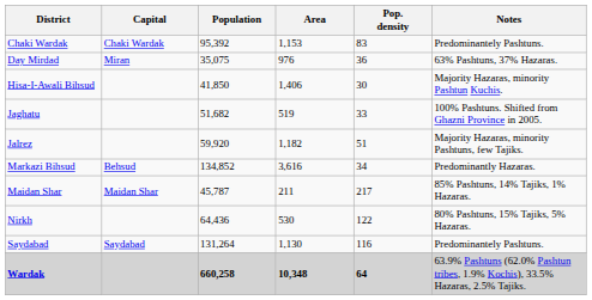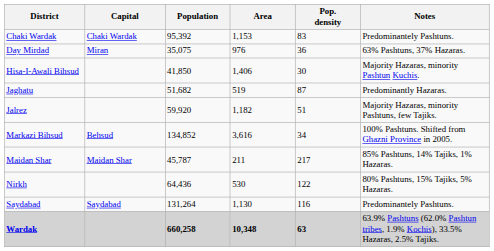 <table class="wikitable sortable" width=90% style="font-size:90%;" align=center>
 <tr bgcolor="#efefef">
 <th style="width:125px" align="left">District</th>
 <th style="width:125px" align="left">Capital</th>
 <th style="width:100px" align="right">Population</th>
 <th style="width:100px" align="right">Area</th>
 <th style="width:100px" align="right">Pop.<br>density</th>
 <th align="right">Notes</th>
 </tr>
 <tr>
 <td><a href='#'>Chaki Wardak</a></td>
 <td><a href='#'>Chaki Wardak</a></td>
 <td>95,392</td>
 <td>1,153</td>
 <td>83</td>
 <td>Predominantely Pashtuns.</td>
 </tr>
 <tr>
 <td><a href='#'>Day Mirdad</a></td>
 <td><a href='#'>Miran</a></td>
 <td>35,075</td>
 <td>976</td>
 <td>36</td>
 <td>63% Pashtuns, 37% Hazaras.</td>
 </tr>
 <tr>
 <td><a href='#'>Hisa-I-Awali Bihsud</a></td>
 <td></td>
 <td>41,850</td>
 <td>1,406</td>
 <td>30</td>
 <td>Majority Hazaras, minority <a href='#'>Pashtun</a> <a href='#'>Kuchis</a>.</td>
 </tr>
 <tr>
 <td><a href='#'>Jaghatu</a></td>
 <td></td>
 <td>51,682</td>
 <td>519</td>
-<td>33</td>
-<td>100% Pashtuns. Shifted from <a href='#'>Ghazni Province</a> in 2005.</td>
+<td>87</td>
+<td>Predominantly Hazaras.</td>
 </tr>
 <tr>
 <td><a href='#'>Jalrez</a></td>
 <td></td>
 <td>59,920</td>
 <td>1,182</td>
 <td>51</td>
 <td>Majority Hazaras, minority Pashtuns, few Tajiks.</td>
 </tr>
 <tr>
 <td><a href='#'>Markazi Bihsud</a></td>
 <td><a href='#'>Behsud</a></td>
 <td>134,852</td>
 <td>3,616</td>
 <td>34</td>
-<td>Predominantly Hazaras.</td>
+<td>100% Pashtuns. Shifted from <a href='#'>Ghazni Province</a> in 2005.</td>
 </tr>
 <tr>
 <td><a href='#'>Maidan Shar</a></td>
 <td><a href='#'>Maidan Shar</a></td>
 <td>45,787</td>
 <td>211</td>
 <td>217</td>
 <td>85% Pashtuns, 14% Tajiks, 1% Hazaras.</td>
 </tr>
 <tr>
 <td><a href='#'>Nirkh</a></td>
 <td></td>
 <td>64,436</td>
 <td>530</td>
 <td>122</td>
 <td>80% Pashtuns, 15% Tajiks, 5% Hazaras.</td>
 </tr>
 <tr>
 <td><a href='#'>Saydabad</a></td>
 <td><a href='#'>Saydabad</a></td>
 <td>131,264</td>
 <td>1,130</td>
 <td>116</td>
 <td>Predominantely Pashtuns.</td>
 </tr>
 <tr bgcolor="#d3d3d3">
 <td><strong><a href='#'>Wardak</a></strong></td>
 <td></td>
 <td><strong>660,258</strong></td>
 <td><strong>10,348</strong></td>
-<td><strong>64</strong></td>
+<td><strong>63</strong></td>
 <td>63.9% <a href='#'>Pashtuns</a> (62.0% <a href='#'>Pashtun tribes</a>, 1.9% <a href='#'>Kochis</a>), 33.5% Hazaras, 2.5% Tajiks.</td>
 </tr>
 </table>
